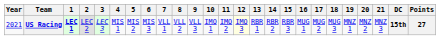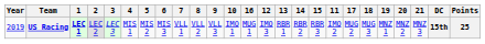 <table class="wikitable" style="text-align:center; font-size:85%">
 <tr>
 <th>Year</th>
 <th>Team</th>
 <th>1</th>
 <th>2</th>
 <th>3</th>
 <th>4</th>
 <th>5</th>
 <th>6</th>
 <th>7</th>
 <th>8</th>
 <th>9</th>
 <th>10</th>
-<th>11</th>
+<th>16</th>
 <th>12</th>
 <th>13</th>
 <th>14</th>
 <th>15</th>
-<th>16</th>
+<th>11</th>
 <th>17</th>
 <th>18</th>
 <th>19</th>
 <th>20</th>
 <th>21</th>
 <th>DC</th>
 <th>Points</th>
 </tr>
 <tr>
-<td><a href='#'>2021</a></td>
+<td><a href='#'>2019</a></td>
 <th nowrap><a href='#'>US Racing</a></th>
 <td style="background:#DFFFDF;"><strong><a href='#'>LEC<br>1</a><br></strong></td>
 <td style="background:#DFDFDF;"><a href='#'>LEC<br>2</a><br></td>
 <td style="background:#DFFFDF;"><em><a href='#'>LEC<br>3</a></em><br></td>
 <td><a href='#'>MIS<br>1</a></td>
 <td><a href='#'>MIS<br>2</a></td>
 <td><a href='#'>MIS<br>3</a></td>
 <td><a href='#'>VLL<br>1</a></td>
 <td><a href='#'>VLL<br>2</a></td>
 <td><a href='#'>VLL<br>3</a></td>
 <td><a href='#'>IMO<br>1</a></td>
-<td><a href='#'>IMO<br>2</a></td>
-<td style="background: lightyellow;"><a href='#'>IMO<br>3</a></td>
+<td><a href='#'>MUG<br>1</a></td>
+<td><a href='#'>IMO<br>3</a></td>
 <td><a href='#'>RBR<br>1</a></td>
 <td><a href='#'>RBR<br>2</a></td>
 <td><a href='#'>RBR<br>3</a></td>
-<td><a href='#'>MUG<br>1</a></td>
+<td><a href='#'>IMO<br>2</a></td>
 <td><a href='#'>MUG<br>2</a></td>
 <td><a href='#'>MUG<br>3</a></td>
 <td><a href='#'>MNZ<br>1</a></td>
 <td><a href='#'>MNZ<br>2</a></td>
 <td><a href='#'>MNZ<br>3</a></td>
 <th>15th</th>
-<th>27</th>
+<th>25</th>
 </tr>
 </table>
